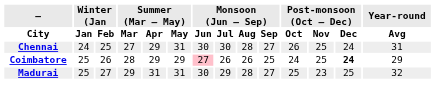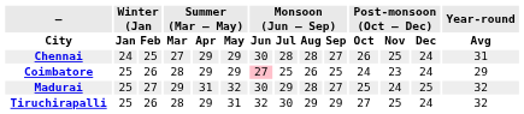 <table class="toc" cellpadding=0 cellspacing=2 width=500px style="float:center; margin:1em 1em 1em 1em; padding:0.5e text-align:left; clear:all; margin-left:3px; font-size:85%">
 <tr align=center style="background:#e9e9e9;">
 <td colspan=1 abbr=""><strong>—</strong></td>
 <th colspan=2 abbr="winter">Winter<br>(Jan<br></th>
 <th colspan=3 abbr="summer">Summer<br>(Mar – May)</th>
 <th colspan=4 abbr="monsoon">Monsoon<br>(Jun – Sep)</th>
 <th colspan=3 abbr="post-monsoon">Post-monsoon<br>(Oct – Dec)</th>
 <th colspan=1 abbr="year-round">Year-round</th>
 </tr>
 <tr align=center>
 <th>City</th>
 <th abbr="January">Jan</th>
 <th abbr="February">Feb</th>
 <th abbr="March">Mar</th>
 <th abbr="April">Apr</th>
 <th>May</th>
 <th abbr="June">Jun</th>
 <th abbr="July">Jul</th>
 <th abbr="August">Aug</th>
 <th abbr="September">Sep</th>
 <th abbr="October">Oct</th>
 <th abbr="November">Nov</th>
 <th abbr="December">Dec</th>
 <th abbr="Average">Avg</th>
 </tr>
 <tr align="center" bgcolor="#eeeeee">
 <th><a href='#'>Chennai</a></th>
 <td>24</td>
 <td>25</td>
 <td>27</td>
 <td>29</td>
-<td>31</td>
+<td>29</td>
 <td>30</td>
-<td>30</td>
+<td>28</td>
 <td>28</td>
 <td>27</td>
 <td>26</td>
 <td>25</td>
 <td>24</td>
 <td>31</td>
 </tr>
 <tr align="center">
 <th><a href='#'>Coimbatore</a></th>
 <td>25</td>
 <td>26</td>
 <td>28</td>
 <td>29</td>
 <td>29</td>
 <td style="background: pink;">27</td>
-<td>26</td>
+<td>25</td>
 <td>26</td>
 <td>25</td>
 <td>24</td>
-<td>25</td>
-<td><strong>24</strong></td>
+<td>23</td>
+<td>24</td>
 <td>29</td>
 </tr>
 <tr align="center" bgcolor="#eeeeee">
 <th><a href='#'>Madurai</a></th>
 <td>25</td>
 <td>27</td>
 <td>29</td>
 <td>31</td>
-<td>31</td>
+<td>32</td>
 <td>30</td>
 <td>29</td>
 <td>28</td>
 <td>27</td>
 <td>25</td>
-<td>23</td>
+<td>24</td>
 <td>25</td>
 <td>32</td>
 </tr>
+<tr align="center">
+<th><a href='#'>Tiruchirapalli</a></th>
+<td>25</td>
+<td>26</td>
+<td>28</td>
+<td>29</td>
+<td>31</td>
+<td>32</td>
+<td>30</td>
+<td>29</td>
+<td>29</td>
+<td>27</td>
+<td>25</td>
+<td>24</td>
+<td>32</td>
+</tr>
 </table>
